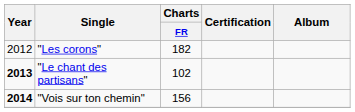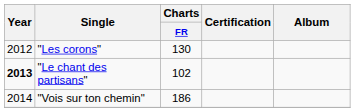 <table class="wikitable">
 <tr>
 <th align="center" rowspan="2" width="10">Year</th>
 <th align="center" rowspan="2" width="170">Single</th>
 <th align="center" colspan="1">Charts</th>
 <th align="center" rowspan="2" width="40">Certification</th>
 <th align="center" rowspan="2" width="100">Album</th>
 </tr>
 <tr>
 <th width="20"><small><a href='#'>FR</a></small><br></th>
 </tr>
 <tr>
 <td align="center" rowspan="1">2012</td>
 <td>"<a href='#'>Les corons</a>"</td>
-<td align="center">182</td>
+<td align="center">130</td>
 <td align="center"></td>
 <td></td>
 </tr>
 <tr>
 <td align="center" rowspan="1"><strong>2013</strong></td>
 <td>"<a href='#'>Le chant des partisans</a>"</td>
 <td align="center">102</td>
 <td align="center"></td>
 <td></td>
 </tr>
 <tr>
-<td align="center" rowspan="1"><strong>2014</strong></td>
+<td align="center" rowspan="1">2014</td>
 <td>"Vois sur ton chemin"</td>
-<td align="center">156</td>
+<td align="center">186</td>
 <td align="center"></td>
 <td></td>
 </tr>
 <tr>
 </tr>
 </table>
